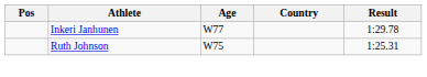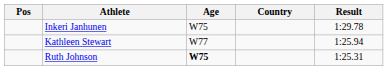 <table class="wikitable"  style="text-align:center; width:50%;">
 <tr>
 <th>Pos</th>
 <th>Athlete</th>
 <th>Age</th>
 <th>Country</th>
 <th>Result</th>
 </tr>
 <tr>
 <td align=center></td>
 <td align=left><a href='#'>Inkeri Janhunen</a></td>
-<td align=left>W77</td>
+<td align=left>W75</td>
 <td align=left></td>
 <td>1:29.78</td>
 </tr>
 <tr>
 <td align=center></td>
+<td align=left><a href='#'>Kathleen Stewart</a></td>
+<td align=left>W77</td>
+<td align=left></td>
+<td>1:25.94</td>
+</tr>
+<tr>
+<td align=center></td>
 <td align=left><a href='#'>Ruth Johnson</a></td>
-<td align=left>W75</td>
+<td align=left><strong>W75</strong></td>
 <td align=left></td>
 <td>1:25.31</td>
 </tr>
 </table>
